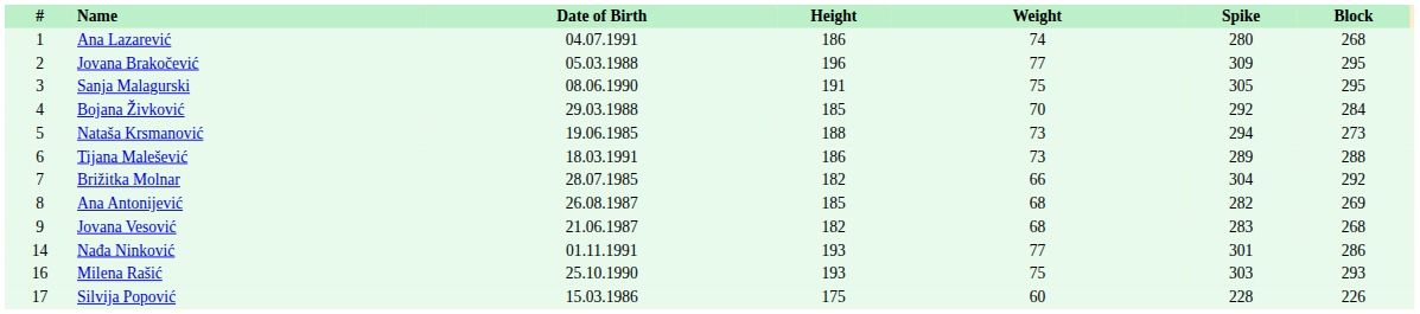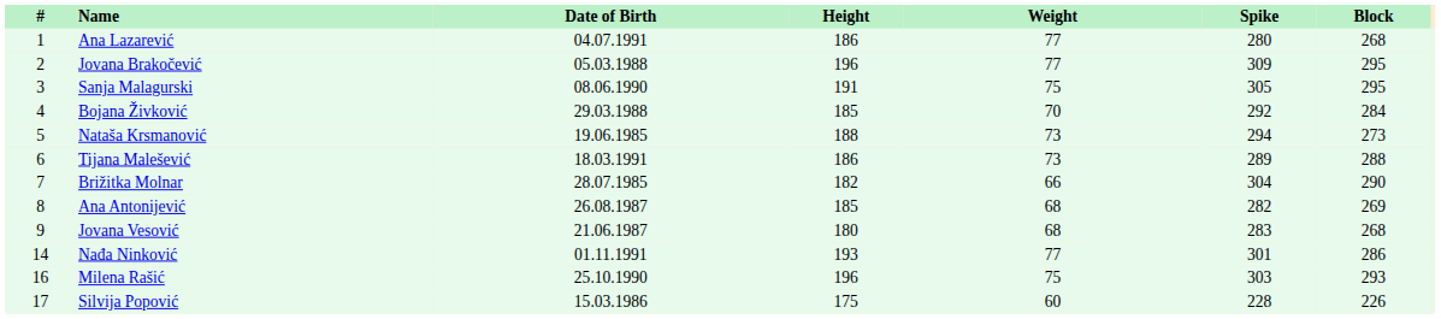 <table border=0 cellpadding=2 cellspacing=0  |- bgcolor=#FFECCE style="text-align:center; font-size:90%;" width=100%>
 <tr bgcolor=#BBF0C9>
 <th width=5%>#</th>
 <th width=25% align=left>Name</th>
 <th width=25%>Date of Birth</th>
 <th width=8%>Height</th>
 <th width=21%>Weight</th>
 <th width=8%>Spike</th>
 <th width=8%>Block</th>
 </tr>
 <tr bgcolor=#E7FAEC>
 <td>1</td>
 <td align=left><a href='#'>Ana Lazarević</a></td>
 <td>04.07.1991</td>
 <td>186</td>
-<td>74</td>
+<td>77</td>
 <td>280</td>
 <td>268</td>
 <td></td>
 </tr>
 <tr bgcolor=#E7FAEC>
 <td>2</td>
 <td align=left><a href='#'>Jovana Brakočević</a></td>
 <td>05.03.1988</td>
 <td>196</td>
 <td>77</td>
 <td>309</td>
 <td>295</td>
 <td></td>
 </tr>
 <tr bgcolor=#E7FAEC>
 <td>3</td>
 <td align=left><a href='#'>Sanja Malagurski</a></td>
 <td>08.06.1990</td>
 <td>191</td>
 <td>75</td>
 <td>305</td>
 <td>295</td>
 <td></td>
 </tr>
 <tr bgcolor=#E7FAEC>
 <td>4</td>
 <td align=left><a href='#'>Bojana Živković</a></td>
 <td>29.03.1988</td>
 <td>185</td>
 <td>70</td>
 <td>292</td>
 <td>284</td>
 <td></td>
 </tr>
 <tr bgcolor=#E7FAEC>
 <td>5</td>
 <td align=left><a href='#'>Nataša Krsmanović</a></td>
 <td>19.06.1985</td>
 <td>188</td>
 <td>73</td>
 <td>294</td>
 <td>273</td>
 <td></td>
 </tr>
 <tr bgcolor=#E7FAEC>
 <td>6</td>
 <td align=left><a href='#'>Tijana Malešević</a></td>
 <td>18.03.1991</td>
 <td>186</td>
 <td>73</td>
 <td>289</td>
 <td>288</td>
 <td></td>
 </tr>
 <tr bgcolor=#E7FAEC>
 <td>7</td>
 <td align=left><a href='#'>Brižitka Molnar</a></td>
 <td>28.07.1985</td>
 <td>182</td>
 <td>66</td>
 <td>304</td>
-<td>292</td>
+<td>290</td>
 <td></td>
 </tr>
 <tr bgcolor=#E7FAEC>
 <td>8</td>
 <td align=left><a href='#'>Ana Antonijević</a></td>
 <td>26.08.1987</td>
 <td>185</td>
 <td>68</td>
 <td>282</td>
 <td>269</td>
 <td></td>
 </tr>
 <tr bgcolor=#E7FAEC>
 <td>9</td>
 <td align=left><a href='#'>Jovana Vesović</a></td>
 <td>21.06.1987</td>
-<td>182</td>
+<td>180</td>
 <td>68</td>
 <td>283</td>
 <td>268</td>
 <td></td>
 </tr>
 <tr bgcolor=#E7FAEC>
 <td>14</td>
 <td align=left><a href='#'>Nađa Ninković</a></td>
 <td>01.11.1991</td>
 <td>193</td>
 <td>77</td>
 <td>301</td>
 <td>286</td>
 <td></td>
 </tr>
 <tr bgcolor=#E7FAEC>
 <td>16</td>
 <td align=left><a href='#'>Milena Rašić</a></td>
 <td>25.10.1990</td>
-<td>193</td>
+<td>196</td>
 <td>75</td>
 <td>303</td>
 <td>293</td>
 <td></td>
 </tr>
 <tr bgcolor=#E7FAEC>
 <td>17</td>
 <td align=left><a href='#'>Silvija Popović</a></td>
 <td>15.03.1986</td>
 <td>175</td>
 <td>60</td>
 <td>228</td>
 <td>226</td>
 <td></td>
 </tr>
 </table>
